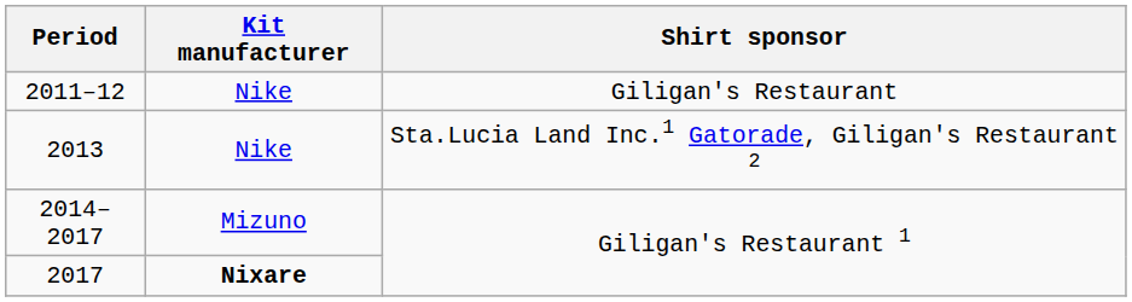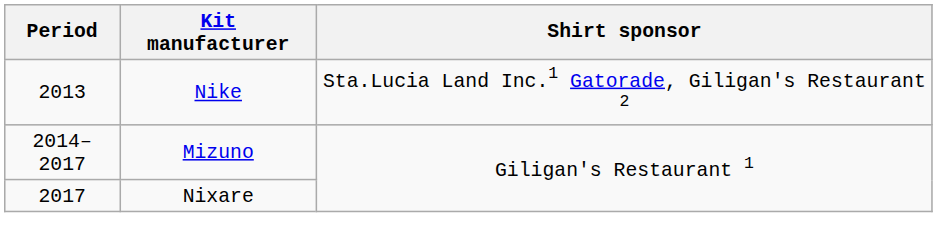 <table class="wikitable" style="text-align: center">
 <tr>
 <th>Period</th>
 <th><a href='#'>Kit</a> manufacturer</th>
 <th>Shirt sponsor</th>
-</tr>
-<tr>
-<td>2011–12</td>
-<td><a href='#'>Nike</a></td>
-<td>Giligan's Restaurant</td>
 </tr>
 <tr>
 <td>2013</td>
 <td><a href='#'>Nike</a></td>
 <td>Sta.Lucia Land Inc.<sup>1</sup> <a href='#'>Gatorade</a>, Giligan's Restaurant <sup>2</sup></td>
 </tr>
 <tr>
 <td>2014–2017</td>
 <td><a href='#'>Mizuno</a></td>
 <td rowspan =2>Giligan's Restaurant <sup>1</sup></td>
 </tr>
 <tr>
 <td>2017</td>
-<td><strong>Nixare</strong></td>
+<td>Nixare</td>
 </tr>
 </table>
